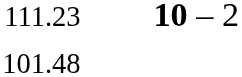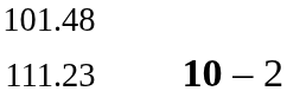 <table style="text-align:center">
 <tr>
 <th width=223></th>
 <th width=100></th>
 <th width=223></th>
 </tr>
 <tr>
+<td align=right><small>101.48</small> </td>
+<td></td>
+<td align=left></td>
+</tr>
+<tr>
 <td align=right><small>111.23</small> </td>
 <td><strong>10</strong> – 2</td>
 <td align=left></td>
 </tr>
-<tr>
-<td align=right><small>101.48</small> </td>
-<td></td>
-<td align=left></td>
-</tr>
 </table>
